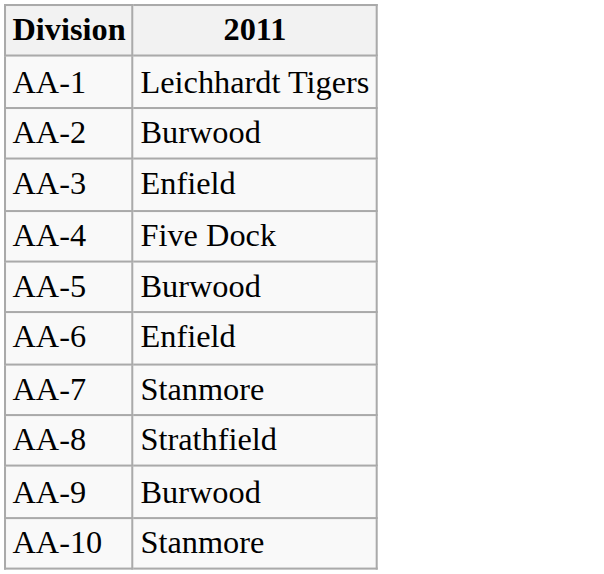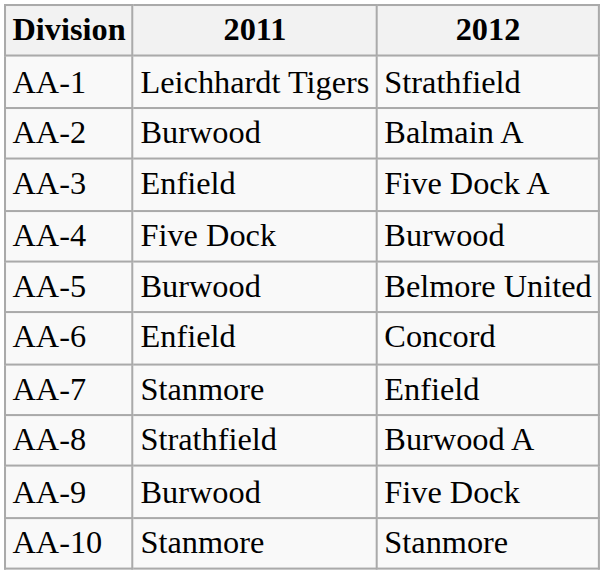 <table class="wikitable">
 <tr>
 <th>Division</th>
 <th>2011</th>
+<th>2012</th>
 </tr>
 <tr>
 <td>AA-1</td>
 <td>Leichhardt Tigers</td>
+<td>Strathfield</td>
 </tr>
 <tr>
 <td>AA-2</td>
 <td>Burwood</td>
+<td>Balmain A</td>
 </tr>
 <tr>
 <td>AA-3</td>
 <td>Enfield</td>
+<td>Five Dock A</td>
 </tr>
 <tr>
 <td>AA-4</td>
 <td>Five Dock</td>
+<td>Burwood</td>
 </tr>
 <tr>
 <td>AA-5</td>
 <td>Burwood</td>
+<td>Belmore United</td>
 </tr>
 <tr>
 <td>AA-6</td>
 <td>Enfield</td>
+<td>Concord</td>
 </tr>
 <tr>
 <td>AA-7</td>
 <td>Stanmore</td>
+<td>Enfield</td>
 </tr>
 <tr>
 <td>AA-8</td>
 <td>Strathfield</td>
+<td>Burwood A</td>
 </tr>
 <tr>
 <td>AA-9</td>
 <td>Burwood</td>
+<td>Five Dock</td>
 </tr>
 <tr>
 <td>AA-10</td>
 <td>Stanmore</td>
+<td>Stanmore</td>
 </tr>
 </table>
